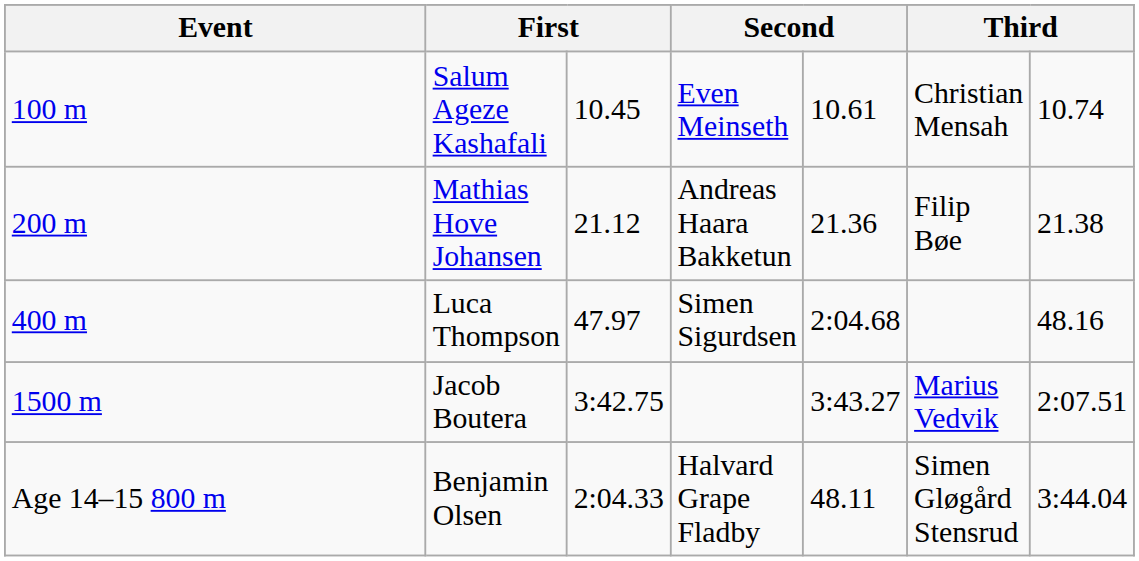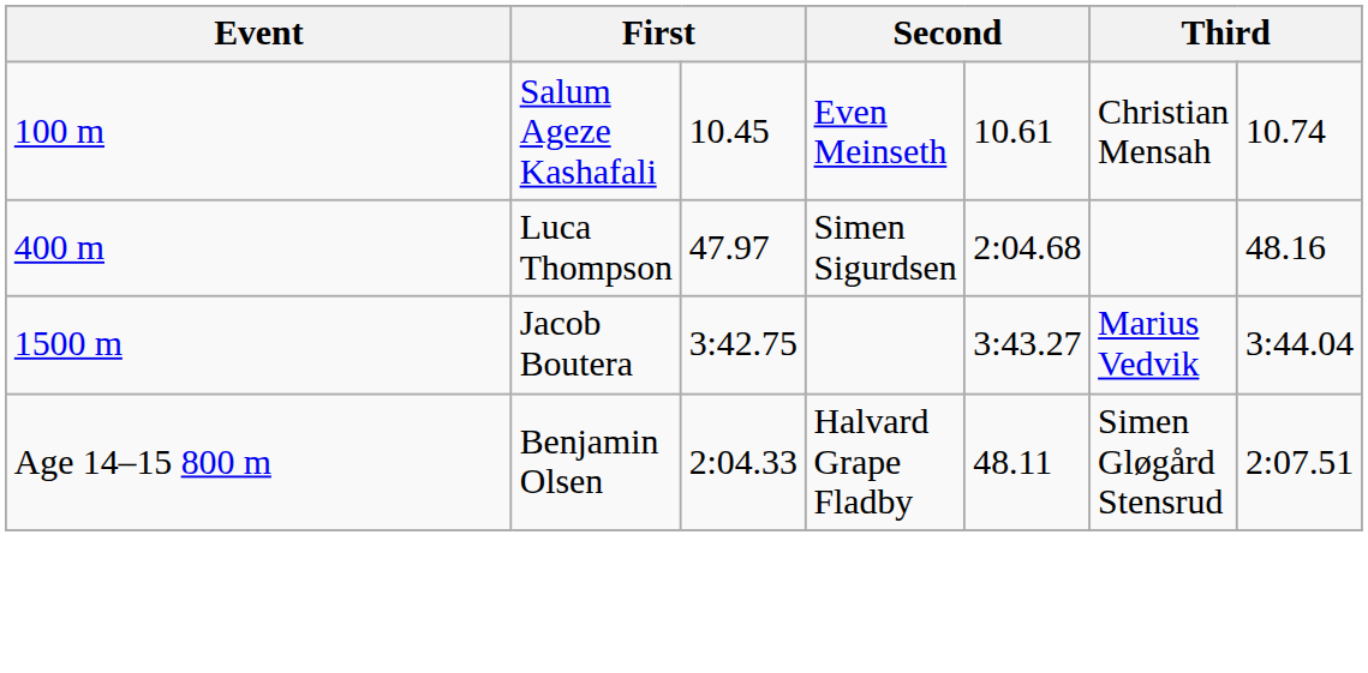 <table class=wikitable>
 <tr>
 <th style="width:15em">Event</th>
 <th colspan=2 style="width:30em">First</th>
 <th colspan=2 style="width:30em">Second</th>
 <th colspan=2 style="width:30em">Third</th>
 </tr>
 <tr>
 <td><a href='#'>100&nbsp;m</a> </td>
 <td><a href='#'>Salum Ageze Kashafali</a></td>
 <td>10.45 </td>
 <td><a href='#'>Even Meinseth</a></td>
 <td>10.61</td>
 <td>Christian Mensah</td>
 <td>10.74</td>
 </tr>
 <tr>
-<td><a href='#'>200&nbsp;m</a> </td>
-<td><a href='#'>Mathias Hove Johansen</a></td>
-<td>21.12</td>
-<td>Andreas Haara Bakketun</td>
-<td>21.36</td>
-<td>Filip Bøe</td>
-<td>21.38</td>
-</tr>
-<tr>
 <td><a href='#'>400&nbsp;m</a></td>
 <td>Luca Thompson</td>
 <td>47.97</td>
 <td>Simen Sigurdsen</td>
 <td>2:04.68</td>
 <td></td>
 <td>48.16</td>
 </tr>
 <tr>
 <td><a href='#'>1500&nbsp;m</a></td>
 <td>Jacob Boutera</td>
 <td>3:42.75</td>
 <td></td>
 <td>3:43.27</td>
 <td><a href='#'>Marius Vedvik</a></td>
-<td>2:07.51</td>
+<td>3:44.04 </td>
 </tr>
 <tr>
 <td>Age 14–15 <a href='#'>800&nbsp;m</a></td>
 <td>Benjamin Olsen</td>
 <td>2:04.33</td>
 <td>Halvard Grape Fladby</td>
 <td>48.11</td>
 <td>Simen Gløgård Stensrud</td>
-<td>3:44.04 </td>
+<td>2:07.51</td>
 </tr>
 </table>
